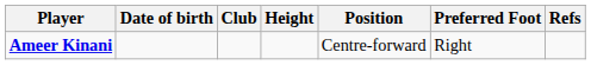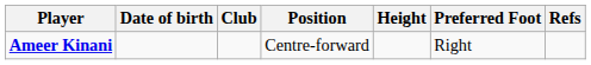 <table class="wikitable sortable">
 <tr>
 <th>Player</th>
 <th>Date of birth</th>
 <th>Club</th>
+<th>Position</th>
 <th>Height</th>
-<th>Position</th>
 <th>Preferred Foot</th>
 <th>Refs</th>
 </tr>
 <tr>
 <td><strong><a href='#'>Ameer Kinani</a></strong></td>
 <td></td>
 <td></td>
+<td>Centre-forward</td>
 <td></td>
-<td>Centre-forward</td>
 <td>Right</td>
 <td></td>
 </tr>
 </table>
